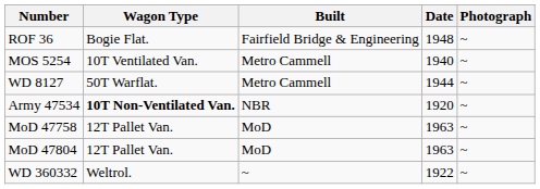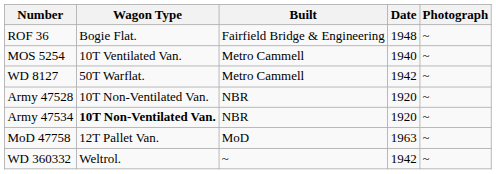 <table class="wikitable">
 <tr>
 <th>Number</th>
 <th>Wagon Type</th>
 <th>Built</th>
 <th>Date</th>
 <th>Photograph</th>
 </tr>
 <tr>
 <td>ROF 36</td>
 <td>Bogie Flat.</td>
 <td>Fairfield Bridge & Engineering</td>
 <td>1948</td>
 <td>~</td>
 </tr>
 <tr>
 <td>MOS 5254</td>
 <td>10T Ventilated Van.</td>
 <td>Metro Cammell</td>
 <td>1940</td>
 <td>~</td>
 </tr>
 <tr>
 <td>WD 8127</td>
 <td>50T Warflat.</td>
 <td>Metro Cammell</td>
-<td>1944</td>
+<td>1942</td>
+<td>~</td>
+</tr>
+<tr>
+<td>Army 47528</td>
+<td>10T Non-Ventilated Van.</td>
+<td>NBR</td>
+<td>1920</td>
 <td>~</td>
 </tr>
 <tr>
 <td>Army 47534</td>
 <td><strong>10T Non-Ventilated Van.</strong></td>
 <td>NBR</td>
 <td>1920</td>
 <td>~</td>
 </tr>
 <tr>
 <td>MoD 47758</td>
 <td>12T Pallet Van.</td>
 <td>MoD</td>
 <td>1963</td>
 <td>~</td>
 </tr>
 <tr>
-<td>MoD 47804</td>
-<td>12T Pallet Van.</td>
-<td>MoD</td>
-<td>1963</td>
-<td>~</td>
-</tr>
-<tr>
 <td>WD 360332</td>
 <td>Weltrol.</td>
 <td>~</td>
-<td>1922</td>
+<td>1942</td>
 <td>~</td>
 </tr>
 </table>
